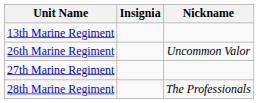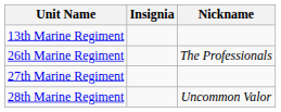 <table class="wikitable" style="text-align: center;">
 <tr>
 <th>Unit Name</th>
 <th>Insignia</th>
 <th>Nickname</th>
 </tr>
 <tr>
 <td><a href='#'>13th Marine Regiment</a></td>
 <td></td>
 <td></td>
 </tr>
 <tr>
 <td><a href='#'>26th Marine Regiment</a></td>
 <td></td>
-<td><em>Uncommon Valor</em></td>
+<td><em>The Professionals</em></td>
 </tr>
 <tr>
 <td><a href='#'>27th Marine Regiment</a></td>
 <td></td>
 <td></td>
 </tr>
 <tr>
 <td><a href='#'>28th Marine Regiment</a></td>
 <td></td>
-<td><em>The Professionals</em></td>
+<td><em>Uncommon Valor</em></td>
 </tr>
 </table>
